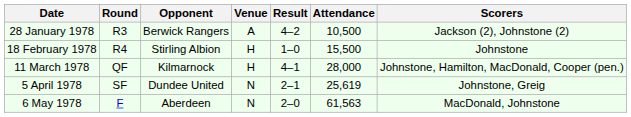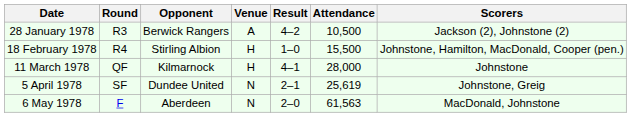 <table class="wikitable sortable" style="font-size:100%; text-align:center">
 <tr>
 <th>Date</th>
 <th>Round</th>
 <th>Opponent</th>
 <th>Venue</th>
 <th>Result</th>
 <th>Attendance</th>
 <th>Scorers</th>
 </tr>
 <tr bgcolor = "#EEFFEE">
 <td>28 January 1978</td>
 <td>R3</td>
 <td>Berwick Rangers</td>
 <td>A</td>
 <td>4–2</td>
 <td>10,500</td>
 <td>Jackson (2), Johnstone (2)</td>
 </tr>
 <tr bgcolor = "#EEFFEE">
 <td>18 February 1978</td>
 <td>R4</td>
 <td>Stirling Albion</td>
 <td>H</td>
 <td>1–0</td>
 <td>15,500</td>
-<td>Johnstone</td>
+<td>Johnstone, Hamilton, MacDonald, Cooper (pen.)</td>
 </tr>
 <tr bgcolor = "#EEFFEE">
 <td>11 March 1978</td>
 <td>QF</td>
 <td>Kilmarnock</td>
 <td>H</td>
 <td>4–1</td>
 <td>28,000</td>
-<td>Johnstone, Hamilton, MacDonald, Cooper (pen.)</td>
+<td>Johnstone</td>
 </tr>
 <tr bgcolor = "#EEFFEE">
 <td>5 April 1978</td>
 <td>SF</td>
 <td>Dundee United</td>
 <td>N</td>
 <td>2–1</td>
 <td>25,619</td>
 <td>Johnstone, Greig</td>
 </tr>
 <tr bgcolor = "#EEFFEE">
 <td>6 May 1978</td>
 <td><a href='#'>F</a></td>
 <td>Aberdeen</td>
 <td>N</td>
 <td>2–0</td>
 <td>61,563</td>
 <td>MacDonald, Johnstone</td>
 </tr>
 </table>
